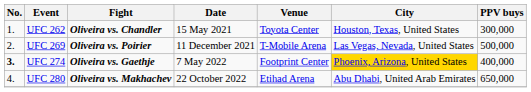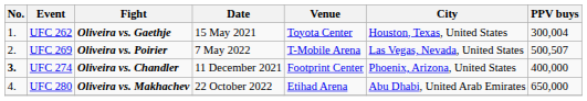 <table class="wikitable">
 <tr>
 <th>No.</th>
 <th>Event</th>
 <th>Fight</th>
 <th>Date</th>
 <th>Venue</th>
 <th>City</th>
 <th>PPV buys</th>
 </tr>
 <tr>
 <td>1.</td>
 <td><a href='#'>UFC 262</a></td>
-<td><strong><em>Oliveira vs. Chandler</em></strong></td>
+<td><strong><em>Oliveira vs. Gaethje</em></strong></td>
 <td>15 May 2021</td>
 <td><a href='#'>Toyota Center</a></td>
 <td><a href='#'>Houston, Texas</a>, United States</td>
-<td>300,000</td>
+<td>300,004</td>
 </tr>
 <tr>
 <td>2.</td>
 <td><a href='#'>UFC 269</a></td>
 <td><strong><em>Oliveira vs. Poirier</em></strong></td>
-<td>11 December 2021</td>
+<td>7 May 2022</td>
 <td><a href='#'>T-Mobile Arena</a></td>
 <td><a href='#'>Las Vegas, Nevada</a>, United States</td>
-<td>500,000</td>
+<td>500,507</td>
 </tr>
 <tr>
 <td><strong>3.</strong></td>
 <td><a href='#'>UFC 274</a></td>
-<td><strong><em>Oliveira vs. Gaethje</em></strong></td>
-<td>7 May 2022</td>
+<td><strong><em>Oliveira vs. Chandler</em></strong></td>
+<td>11 December 2021</td>
 <td><a href='#'>Footprint Center</a></td>
-<td style="background: gold;"><a href='#'>Phoenix, Arizona</a>, United States</td>
+<td><a href='#'>Phoenix, Arizona</a>, United States</td>
 <td>400,000</td>
 </tr>
 <tr>
 <td>4.</td>
 <td><a href='#'>UFC 280</a></td>
 <td><strong><em>Oliveira vs. Makhachev</em></strong></td>
 <td>22 October 2022</td>
 <td><a href='#'>Etihad Arena</a></td>
 <td><a href='#'>Abu Dhabi</a>, United Arab Emirates</td>
 <td>650,000</td>
 </tr>
 <tr>
 </tr>
 </table>
